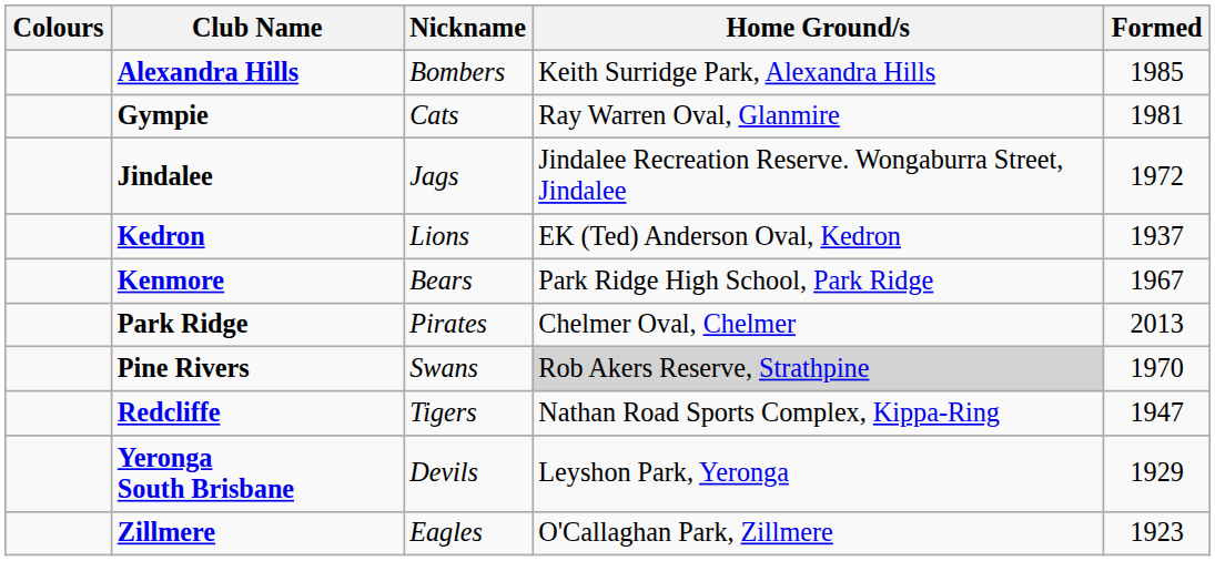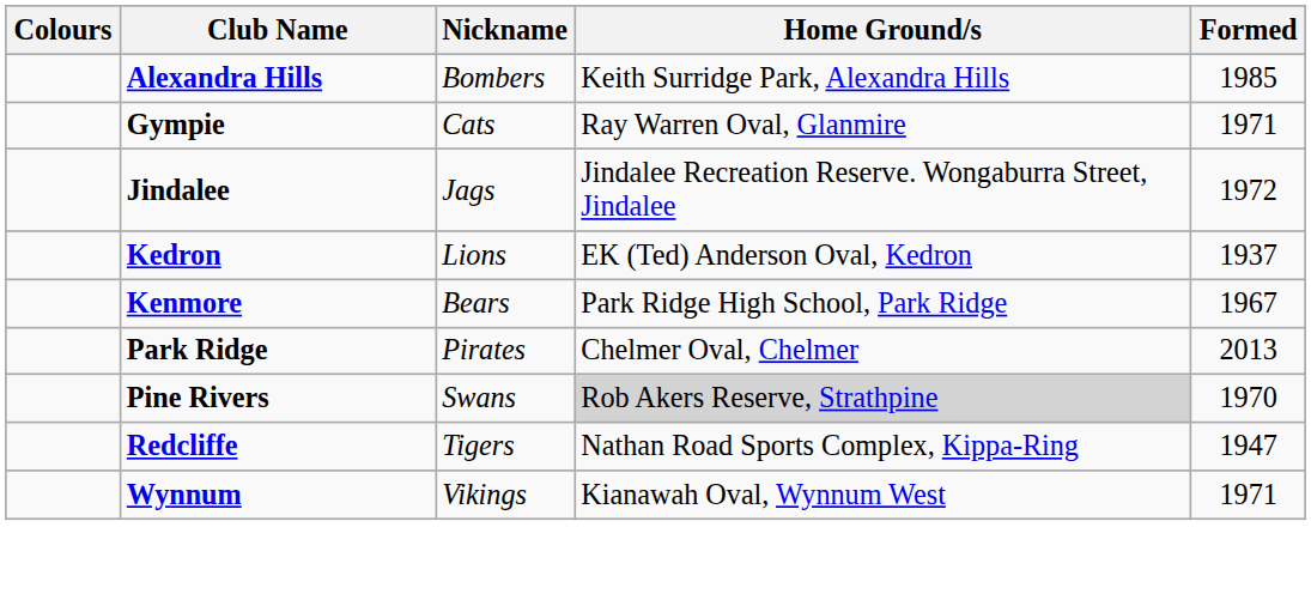 <table class="wikitable sortable" style="font-size:90%">
 <tr>
 <th width="050px">Colours</th>
 <th width="150px">Club Name</th>
 <th width="050px">Nickname</th>
 <th width="300px">Home Ground/s</th>
 <th width="050px">Formed</th>
 </tr>
 <tr>
 <td style="text-align:center;"></td>
 <td><strong><a href='#'>Alexandra Hills</a></strong></td>
 <td><em>Bombers</em></td>
 <td>Keith Surridge Park, <a href='#'>Alexandra Hills</a></td>
 <td style="text-align:center;">1985</td>
 </tr>
 <tr>
 <td style="text-align:center;"></td>
 <td><strong>Gympie</strong></td>
 <td><em>Cats</em></td>
 <td>Ray Warren Oval, <a href='#'>Glanmire</a></td>
-<td style="text-align:center;">1981</td>
+<td style="text-align:center;">1971</td>
 </tr>
 <tr>
 <td align="center"></td>
 <td><strong>Jindalee</strong></td>
 <td><em>Jags</em></td>
 <td>Jindalee Recreation Reserve. Wongaburra Street, <a href='#'>Jindalee</a></td>
 <td align=center>1972</td>
 </tr>
 <tr>
 <td style="text-align:center;"></td>
 <td><strong><a href='#'>Kedron</a></strong></td>
 <td><em>Lions</em></td>
 <td>EK (Ted) Anderson Oval, <a href='#'>Kedron</a></td>
 <td style="text-align:center;">1937</td>
 </tr>
 <tr>
 <td></td>
 <td><strong><a href='#'>Kenmore</a></strong></td>
 <td><em>Bears</em></td>
 <td>Park Ridge High School, <a href='#'>Park Ridge</a></td>
 <td style="text-align:center;">1967</td>
 </tr>
 <tr>
 <td style="text-align:center;"></td>
 <td><strong>Park Ridge</strong></td>
 <td><em>Pirates</em></td>
 <td>Chelmer Oval, <a href='#'>Chelmer</a></td>
 <td style="text-align:center;">2013</td>
 </tr>
 <tr>
 <td></td>
 <td><strong>Pine Rivers</strong></td>
 <td><em>Swans</em></td>
 <td style="background: lightgrey;">Rob Akers Reserve, <a href='#'>Strathpine</a></td>
 <td style="text-align:center;">1970</td>
 </tr>
 <tr>
 <td style="text-align:center;"></td>
 <td><strong><a href='#'>Redcliffe</a></strong></td>
 <td><em>Tigers</em></td>
 <td>Nathan Road Sports Complex, <a href='#'>Kippa-Ring</a></td>
 <td style="text-align:center;">1947</td>
 </tr>
 <tr>
 <td style="text-align:center;"></td>
-<td><strong><a href='#'>Yeronga<br>South Brisbane</a></strong></td>
-<td><em>Devils</em></td>
-<td>Leyshon Park, <a href='#'>Yeronga</a></td>
-<td style="text-align:center;">1929</td>
-</tr>
-<tr>
-<td></td>
-<td><strong><a href='#'>Zillmere</a></strong></td>
-<td><em>Eagles</em></td>
-<td>O'Callaghan Park, <a href='#'>Zillmere</a></td>
-<td style="text-align:center;">1923</td>
+<td><strong><a href='#'>Wynnum</a></strong></td>
+<td><em>Vikings</em></td>
+<td>Kianawah Oval, <a href='#'>Wynnum West</a></td>
+<td style="text-align:center;">1971</td>
 </tr>
 </table>
